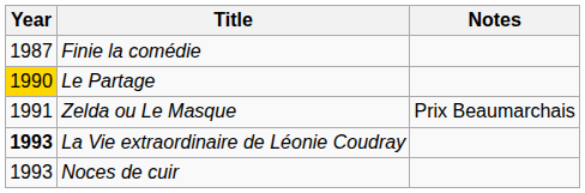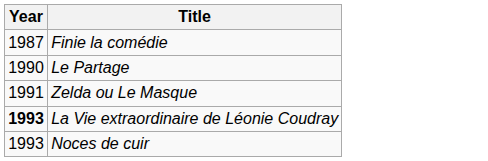 <table class="wikitable sortable">
 <tr>
 <th>Year</th>
 <th>Title</th>
-<th class="unsortable">Notes</th>
 </tr>
 <tr>
 <td>1987</td>
 <td><em>Finie la comédie</em></td>
-<td></td>
 </tr>
 <tr>
-<td style="background: gold;">1990</td>
+<td>1990</td>
 <td><em>Le Partage</em></td>
-<td></td>
 </tr>
 <tr>
 <td>1991</td>
 <td><em>Zelda ou Le Masque</em></td>
-<td>Prix Beaumarchais</td>
 </tr>
 <tr>
 <td><strong>1993</strong></td>
 <td><em>La Vie extraordinaire de Léonie Coudray</em></td>
-<td></td>
 </tr>
 <tr>
 <td>1993</td>
 <td><em>Noces de cuir</em></td>
-<td></td>
 </tr>
 </table>
